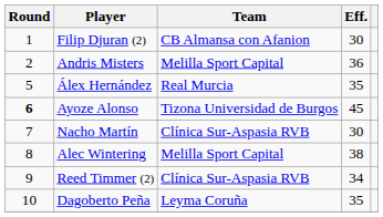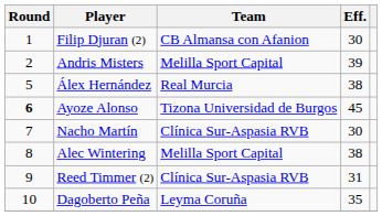 <table class="wikitable sortable" style="text-align: center;">
 <tr>
 <th>Round</th>
 <th>Player</th>
 <th>Team</th>
 <th>Eff.</th>
 <th></th>
 </tr>
 <tr>
 <td>1</td>
 <td style="text-align:left;"> <a href='#'>Filip Djuran</a> <small>(2)</small></td>
 <td style="text-align:left;"><a href='#'>CB Almansa con Afanion</a></td>
 <td>30</td>
 <td></td>
 </tr>
 <tr>
 <td>2</td>
 <td style="text-align:left;"> <a href='#'>Andris Misters</a></td>
 <td style="text-align:left;"><a href='#'>Melilla Sport Capital</a></td>
-<td>36</td>
+<td>39</td>
 <td></td>
 </tr>
 <tr>
 <td>5</td>
 <td style="text-align:left;"> <a href='#'>Álex Hernández</a></td>
 <td style="text-align:left;"><a href='#'>Real Murcia</a></td>
-<td>35</td>
+<td>38</td>
 <td></td>
 </tr>
 <tr>
 <td><strong>6</strong></td>
 <td style="text-align:left;"> <a href='#'>Ayoze Alonso</a></td>
 <td style="text-align:left;"><a href='#'>Tizona Universidad de Burgos</a></td>
 <td>45</td>
 <td></td>
 </tr>
 <tr>
 <td>7</td>
 <td style="text-align:left;"> <a href='#'>Nacho Martín</a></td>
 <td style="text-align:left;"><a href='#'>Clínica Sur-Aspasia RVB</a></td>
 <td>30</td>
 <td></td>
 </tr>
 <tr>
 <td>8</td>
 <td style="text-align:left;"> <a href='#'>Alec Wintering</a></td>
 <td style="text-align:left;"><a href='#'>Melilla Sport Capital</a></td>
 <td>38</td>
 <td></td>
 </tr>
 <tr>
 <td>9</td>
 <td style="text-align:left;"> <a href='#'>Reed Timmer</a> <small>(2)</small></td>
 <td style="text-align:left;"><a href='#'>Clínica Sur-Aspasia RVB</a></td>
-<td>34</td>
+<td>31</td>
 <td></td>
 </tr>
 <tr>
 <td>10</td>
 <td style="text-align:left;"> <a href='#'>Dagoberto Peña</a></td>
 <td style="text-align:left;"><a href='#'>Leyma Coruña</a></td>
 <td>35</td>
 <td></td>
 </tr>
 <tr>
 </tr>
 </table>
